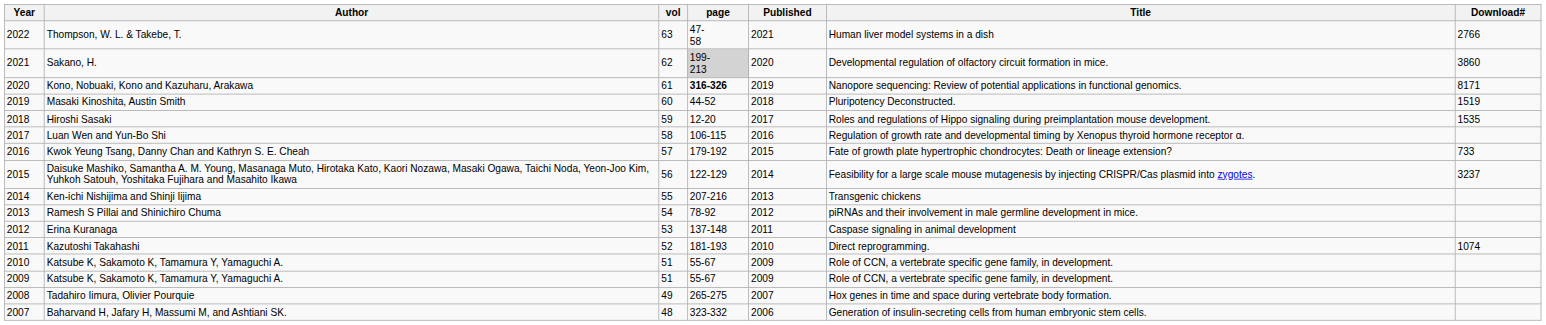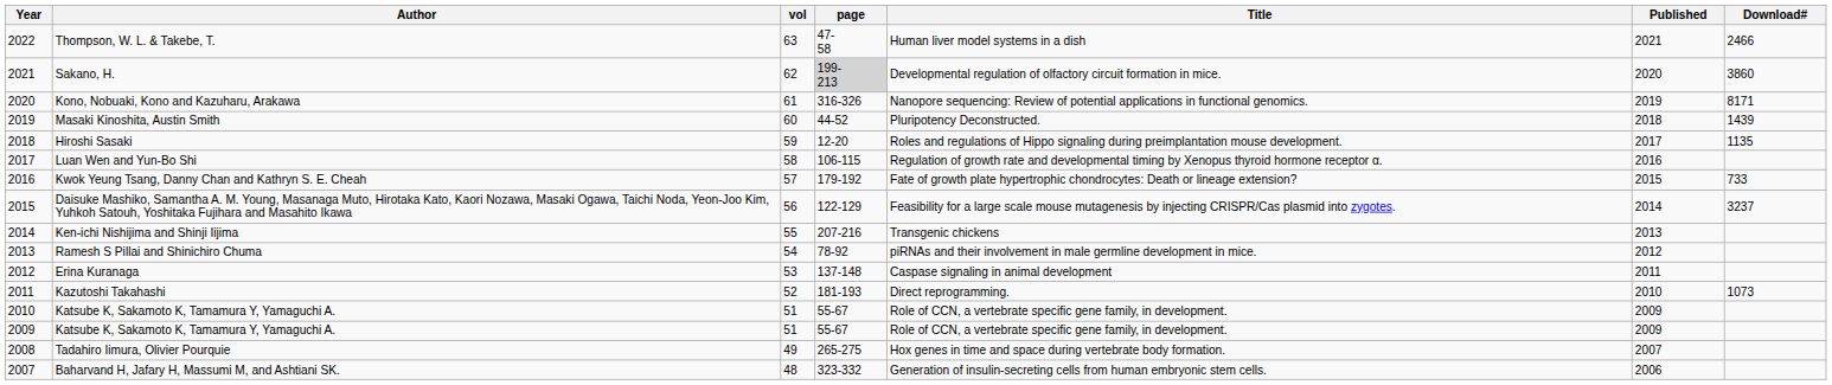 <table class="wikitable" style="font-size:small">
 <tr>
 <th>Year</th>
 <th style="width:40%;">Author</th>
 <th>vol</th>
 <th>page</th>
+<th>Title</th>
 <th>Published</th>
-<th>Title</th>
 <th>Download#</th>
 </tr>
 <tr>
 <td>2022</td>
 <td>Thompson, W. L. & Takebe, T.</td>
 <td>63</td>
 <td>47-<br>58</td>
+<td>Human liver model systems in a dish</td>
 <td>2021</td>
-<td>Human liver model systems in a dish</td>
-<td>2766</td>
+<td>2466</td>
 </tr>
 <tr>
 <td>2021</td>
 <td>Sakano, H.</td>
 <td>62</td>
 <td style="background: lightgrey;">199-<br>213</td>
+<td>Developmental regulation of olfactory circuit formation in mice.</td>
 <td>2020</td>
-<td>Developmental regulation of olfactory circuit formation in mice.</td>
 <td>3860</td>
 </tr>
 <tr>
 <td>2020</td>
 <td>Kono, Nobuaki, Kono and Kazuharu, Arakawa</td>
 <td>61</td>
-<td><strong>316-326</strong></td>
+<td>316-326</td>
+<td>Nanopore sequencing: Review of potential applications in functional genomics.</td>
 <td>2019</td>
-<td>Nanopore sequencing: Review of potential applications in functional genomics.</td>
 <td>8171</td>
 </tr>
 <tr>
 <td>2019</td>
 <td>Masaki Kinoshita, Austin Smith</td>
 <td>60</td>
 <td>44-52</td>
+<td>Pluripotency Deconstructed.</td>
 <td>2018</td>
-<td>Pluripotency Deconstructed.</td>
-<td>1519</td>
+<td>1439</td>
 </tr>
 <tr>
 <td>2018</td>
 <td>Hiroshi Sasaki</td>
 <td>59</td>
 <td>12-20</td>
+<td>Roles and regulations of Hippo signaling during preimplantation mouse development.</td>
 <td>2017</td>
-<td>Roles and regulations of Hippo signaling during preimplantation mouse development.</td>
-<td>1535</td>
+<td>1135</td>
 </tr>
 <tr>
 <td>2017</td>
 <td>Luan Wen and Yun-Bo Shi</td>
 <td>58</td>
 <td>106-115</td>
+<td>Regulation of growth rate and developmental timing by Xenopus thyroid hormone receptor α.</td>
 <td>2016</td>
-<td>Regulation of growth rate and developmental timing by Xenopus thyroid hormone receptor α.</td>
 <td></td>
 </tr>
 <tr>
 <td>2016</td>
 <td>Kwok Yeung Tsang, Danny Chan and Kathryn S. E. Cheah</td>
 <td>57</td>
 <td>179-192</td>
+<td>Fate of growth plate hypertrophic chondrocytes: Death or lineage extension?</td>
 <td>2015</td>
-<td>Fate of growth plate hypertrophic chondrocytes: Death or lineage extension?</td>
 <td>733</td>
 </tr>
 <tr>
 <td>2015</td>
 <td>Daisuke Mashiko, Samantha A. M. Young, Masanaga Muto, Hirotaka Kato, Kaori Nozawa, Masaki Ogawa, Taichi Noda, Yeon-Joo Kim, Yuhkoh Satouh, Yoshitaka Fujihara and Masahito Ikawa</td>
 <td>56</td>
 <td>122-129</td>
+<td>Feasibility for a large scale mouse mutagenesis by injecting CRISPR/Cas plasmid into <a href='#'>zygotes</a>.</td>
 <td>2014</td>
-<td>Feasibility for a large scale mouse mutagenesis by injecting CRISPR/Cas plasmid into <a href='#'>zygotes</a>.</td>
 <td>3237</td>
 </tr>
 <tr>
 <td>2014</td>
 <td>Ken-ichi Nishijima and Shinji Iijima</td>
 <td>55</td>
 <td>207-216</td>
+<td>Transgenic chickens</td>
 <td>2013</td>
-<td>Transgenic chickens</td>
 <td></td>
 </tr>
 <tr>
 <td>2013</td>
 <td>Ramesh S Pillai and Shinichiro Chuma</td>
 <td>54</td>
 <td>78-92</td>
+<td>piRNAs and their involvement in male germline development in mice.</td>
 <td>2012</td>
-<td>piRNAs and their involvement in male germline development in mice.</td>
 <td></td>
 </tr>
 <tr>
 <td>2012</td>
 <td>Erina Kuranaga</td>
 <td>53</td>
 <td>137-148</td>
+<td>Caspase signaling in animal development</td>
 <td>2011</td>
-<td>Caspase signaling in animal development</td>
 <td></td>
 </tr>
 <tr>
 <td>2011</td>
 <td>Kazutoshi Takahashi</td>
 <td>52</td>
 <td>181-193</td>
+<td>Direct reprogramming.</td>
 <td>2010</td>
-<td>Direct reprogramming.</td>
-<td>1074</td>
+<td>1073</td>
 </tr>
 <tr>
 <td>2010</td>
 <td>Katsube K, Sakamoto K, Tamamura Y, Yamaguchi A.</td>
 <td>51</td>
 <td>55-67</td>
+<td>Role of CCN, a vertebrate specific gene family, in development.</td>
 <td>2009</td>
-<td>Role of CCN, a vertebrate specific gene family, in development.</td>
 <td></td>
 </tr>
 <tr>
 <td>2009</td>
 <td>Katsube K, Sakamoto K, Tamamura Y, Yamaguchi A.</td>
 <td>51</td>
 <td>55-67</td>
+<td>Role of CCN, a vertebrate specific gene family, in development.</td>
 <td>2009</td>
-<td>Role of CCN, a vertebrate specific gene family, in development.</td>
 <td></td>
 </tr>
 <tr>
 <td>2008</td>
 <td>Tadahiro Iimura, Olivier Pourquie</td>
 <td>49</td>
 <td>265-275</td>
+<td>Hox genes in time and space during vertebrate body formation.</td>
 <td>2007</td>
-<td>Hox genes in time and space during vertebrate body formation.</td>
 <td></td>
 </tr>
 <tr>
 <td>2007</td>
 <td>Baharvand H, Jafary H, Massumi M, and Ashtiani SK.</td>
 <td>48</td>
 <td>323-332</td>
+<td>Generation of insulin-secreting cells from human embryonic stem cells.</td>
 <td>2006</td>
-<td>Generation of insulin-secreting cells from human embryonic stem cells.</td>
 <td></td>
 </tr>
 </table>
